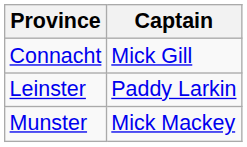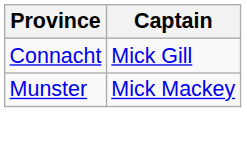 <table class="wikitable">
 <tr>
 <th><strong>Province</strong></th>
 <th><strong>Captain</strong></th>
 </tr>
 <tr>
 <td> <a href='#'>Connacht</a></td>
 <td><a href='#'>Mick Gill</a></td>
 </tr>
 <tr>
-<td> <a href='#'>Leinster</a></td>
-<td><a href='#'>Paddy Larkin</a></td>
-</tr>
-<tr>
 <td> <a href='#'>Munster</a></td>
 <td><a href='#'>Mick Mackey</a></td>
 </tr>
 </table>
